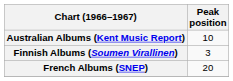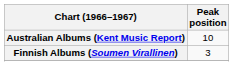 <table class="wikitable sortable plainrowheaders">
 <tr>
 <th>Chart (1966–1967)</th>
 <th>Peak<br>position</th>
 </tr>
 <tr>
 <th scope="row">Australian Albums (<a href='#'>Kent Music Report</a>)</th>
 <td align="center">10</td>
 </tr>
 <tr>
 <th scope="row">Finnish Albums (<a href='#'><em>Soumen Virallinen</em></a>)</th>
 <td style="text-align:center;">3</td>
 </tr>
 <tr>
-<th scope="row">French Albums (<a href='#'>SNEP</a>)</th>
-<td align="center">20</td>
-</tr>
-<tr>
 </tr>
 <tr>
 </tr>
 </table>
